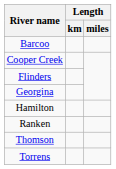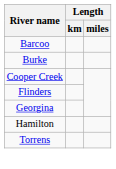 <table class="wikitable sortable" style="text-align:center;">
 <tr>
 <th scope="col" rowspan="2">River name</th>
 <th scope="col" colspan="2">Length</th>
 </tr>
 <tr>
 <th scope="col">km</th>
 <th scope="col">miles</th>
 </tr>
 <tr>
 <td><a href='#'>Barcoo</a></td>
+<td></td>
+<td></td>
+</tr>
+<tr>
+<td><a href='#'>Burke</a></td>
 <td></td>
 <td></td>
 </tr>
 <tr>
 <td><a href='#'>Cooper Creek</a></td>
 <td></td>
 </tr>
 <tr>
 <td><a href='#'>Flinders</a></td>
 <td></td>
 </tr>
 <tr>
 <td><a href='#'>Georgina</a></td>
 <td></td>
 </tr>
 <tr>
 <td>Hamilton</td>
 <td></td>
 <td></td>
 </tr>
 <tr>
-<td>Ranken</td>
-<td></td>
-<td></td>
-</tr>
-<tr>
-<td><a href='#'>Thomson</a></td>
-<td></td>
-<td></td>
-</tr>
-<tr>
 <td><a href='#'>Torrens</a></td>
 <td></td>
 <td></td>
 </tr>
 </table>
